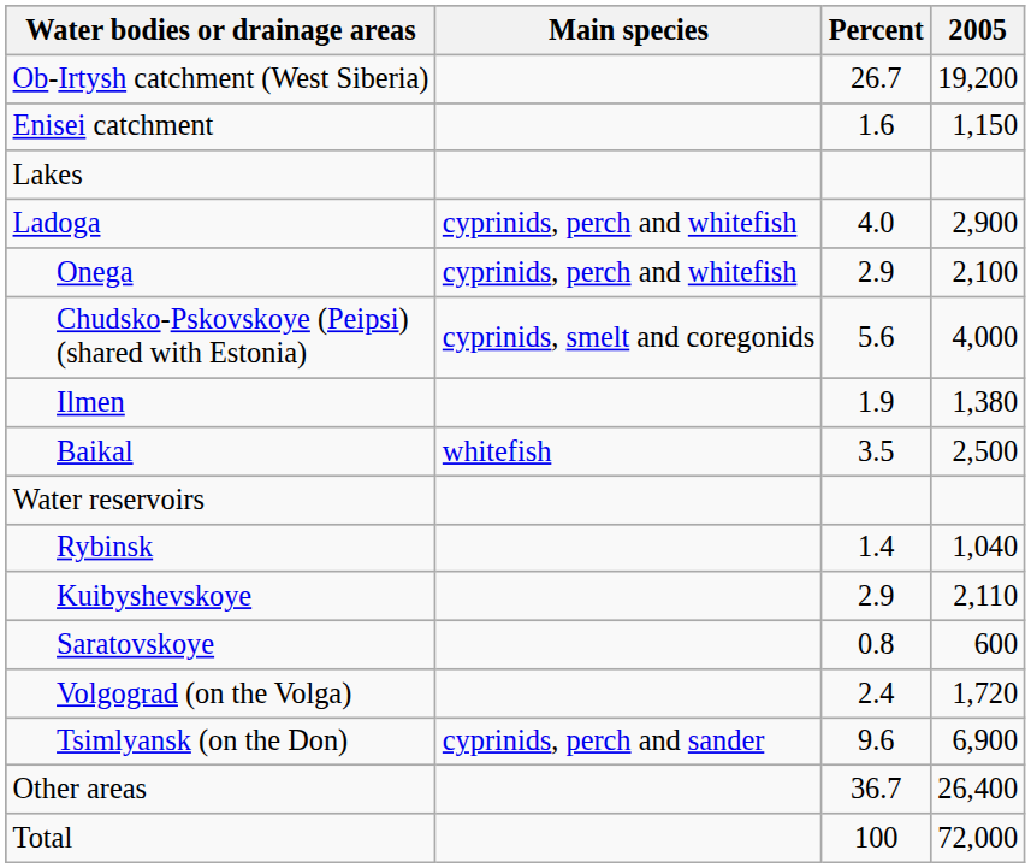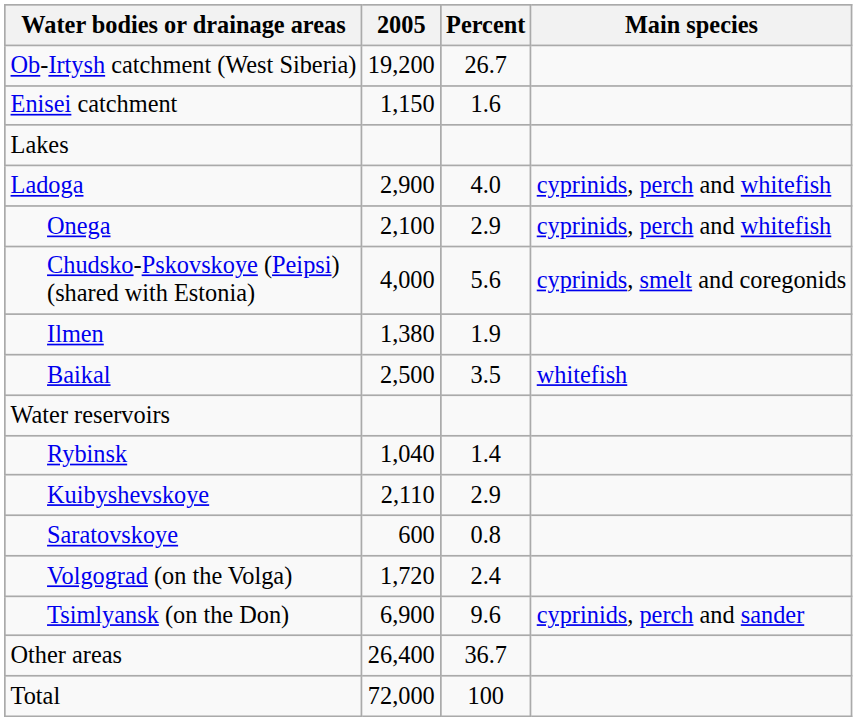 <table class="wikitable" style="font-size: 90%;">
 <tr>
 <th>Water bodies or drainage areas</th>
+<th>2005</th>
+<th>Percent</th>
 <th>Main species</th>
-<th>Percent</th>
-<th>2005</th>
 </tr>
 <tr>
 <td><a href='#'>Ob</a>-<a href='#'>Irtysh</a> catchment (West Siberia)</td>
+<td style="text-align:right">19,200</td>
+<td style="text-align:center">26.7</td>
 <td></td>
-<td style="text-align:center">26.7</td>
-<td style="text-align:right">19,200</td>
 </tr>
 <tr>
 <td><a href='#'>Enisei</a> catchment</td>
+<td style="text-align:right">1,150</td>
+<td style="text-align:center">1.6</td>
 <td></td>
-<td style="text-align:center">1.6</td>
-<td style="text-align:right">1,150</td>
 </tr>
 <tr>
 <td>Lakes</td>
 <td></td>
 <td></td>
 <td></td>
 </tr>
 <tr>
 <td><a href='#'>Ladoga</a></td>
+<td style="text-align:right">2,900</td>
+<td style="text-align:center">4.0</td>
 <td><a href='#'>cyprinids</a>, <a href='#'>perch</a> and <a href='#'>whitefish</a></td>
-<td style="text-align:center">4.0</td>
-<td style="text-align:right">2,900</td>
 </tr>
 <tr>
 <td>      <a href='#'>Onega</a></td>
+<td style="text-align:right">2,100</td>
+<td style="text-align:center">2.9</td>
 <td><a href='#'>cyprinids</a>, <a href='#'>perch</a> and <a href='#'>whitefish</a></td>
-<td style="text-align:center">2.9</td>
-<td style="text-align:right">2,100</td>
 </tr>
 <tr>
 <td>      <a href='#'>Chudsko</a>-<a href='#'>Pskovskoye</a> (<a href='#'>Peipsi</a>)<br>      (shared with Estonia)</td>
+<td style="text-align:right">4,000</td>
+<td style="text-align:center">5.6</td>
 <td><a href='#'>cyprinids</a>, <a href='#'>smelt</a> and coregonids</td>
-<td style="text-align:center">5.6</td>
-<td style="text-align:right">4,000</td>
 </tr>
 <tr>
 <td>      <a href='#'>Ilmen</a></td>
+<td style="text-align:right">1,380</td>
+<td style="text-align:center">1.9</td>
 <td></td>
-<td style="text-align:center">1.9</td>
-<td style="text-align:right">1,380</td>
 </tr>
 <tr>
 <td>      <a href='#'>Baikal</a></td>
+<td style="text-align:right">2,500</td>
+<td style="text-align:center">3.5</td>
 <td><a href='#'>whitefish</a></td>
-<td style="text-align:center">3.5</td>
-<td style="text-align:right">2,500</td>
 </tr>
 <tr>
 <td>Water reservoirs</td>
 <td></td>
 <td></td>
 <td></td>
 </tr>
 <tr>
 <td>      <a href='#'>Rybinsk</a></td>
+<td style="text-align:right">1,040</td>
+<td style="text-align:center">1.4</td>
 <td></td>
-<td style="text-align:center">1.4</td>
-<td style="text-align:right">1,040</td>
 </tr>
 <tr>
 <td>      <a href='#'>Kuibyshevskoye</a></td>
+<td style="text-align:right">2,110</td>
+<td style="text-align:center">2.9</td>
 <td></td>
-<td style="text-align:center">2.9</td>
-<td style="text-align:right">2,110</td>
 </tr>
 <tr>
 <td>      <a href='#'>Saratovskoye</a></td>
+<td style="text-align:right">600</td>
+<td style="text-align:center">0.8</td>
 <td></td>
-<td style="text-align:center">0.8</td>
-<td style="text-align:right">600</td>
 </tr>
 <tr>
 <td>      <a href='#'>Volgograd</a> (on the Volga)</td>
+<td style="text-align:right">1,720</td>
+<td style="text-align:center">2.4</td>
 <td></td>
-<td style="text-align:center">2.4</td>
-<td style="text-align:right">1,720</td>
 </tr>
 <tr>
 <td>      <a href='#'>Tsimlyansk</a> (on the Don)</td>
+<td style="text-align:right">6,900</td>
+<td style="text-align:center">9.6</td>
 <td><a href='#'>cyprinids</a>, <a href='#'>perch</a> and <a href='#'>sander</a></td>
-<td style="text-align:center">9.6</td>
-<td style="text-align:right">6,900</td>
 </tr>
 <tr>
 <td>Other areas</td>
+<td style="text-align:right">26,400</td>
+<td style="text-align:center">36.7</td>
 <td></td>
-<td style="text-align:center">36.7</td>
-<td style="text-align:right">26,400</td>
 </tr>
 <tr>
 <td>Total</td>
+<td style="text-align:right">72,000</td>
+<td style="text-align:center">100</td>
 <td></td>
-<td style="text-align:center">100</td>
-<td style="text-align:right">72,000</td>
 </tr>
 </table>
